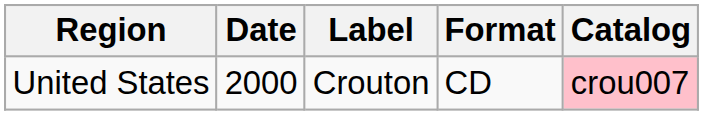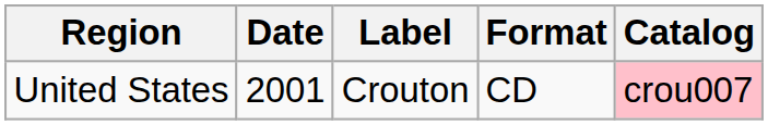 <table class="wikitable">
 <tr>
 <th>Region</th>
 <th>Date</th>
 <th>Label</th>
 <th>Format</th>
 <th>Catalog</th>
 </tr>
 <tr>
 <td>United States</td>
-<td>2000</td>
+<td>2001</td>
 <td>Crouton</td>
 <td>CD</td>
 <td style="background: pink;">crou007</td>
 </tr>
 </table>
